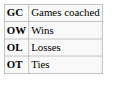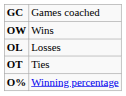 <table class="wikitable">
 <tr>
 <td><strong>GC</strong></td>
 <td>Games coached</td>
 </tr>
 <tr>
 <td><strong>OW</strong></td>
 <td>Wins</td>
 </tr>
 <tr>
 <td><strong>OL</strong></td>
 <td>Losses</td>
 </tr>
 <tr>
 <td><strong>OT</strong></td>
 <td>Ties</td>
 </tr>
+<tr>
+<td align="center"><strong>O%</strong></td>
+<td><a href='#'>Winning percentage</a></td>
+</tr>
 </table>
